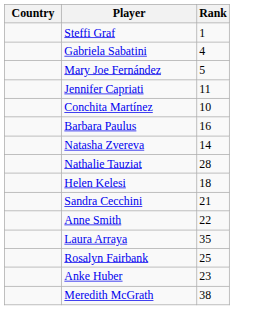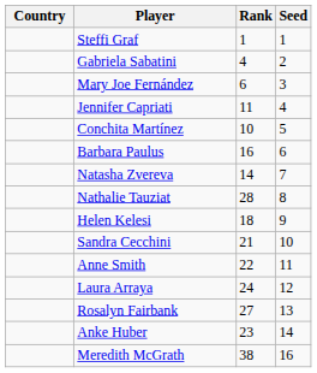 <table class="sortable wikitable">
 <tr>
 <th width="70">Country</th>
 <th width="175">Player</th>
 <th>Rank</th>
+<th>Seed</th>
 </tr>
 <tr>
 <td></td>
 <td><a href='#'>Steffi Graf</a></td>
+<td>1</td>
 <td>1</td>
 </tr>
 <tr>
 <td></td>
 <td><a href='#'>Gabriela Sabatini</a></td>
 <td>4</td>
+<td>2</td>
 </tr>
 <tr>
 <td></td>
 <td><a href='#'>Mary Joe Fernández</a></td>
-<td>5</td>
+<td>6</td>
+<td>3</td>
 </tr>
 <tr>
 <td></td>
 <td><a href='#'>Jennifer Capriati</a></td>
 <td>11</td>
+<td>4</td>
 </tr>
 <tr>
 <td></td>
 <td><a href='#'>Conchita Martínez</a></td>
 <td>10</td>
+<td>5</td>
 </tr>
 <tr>
 <td></td>
 <td><a href='#'>Barbara Paulus</a></td>
 <td>16</td>
+<td>6</td>
 </tr>
 <tr>
 <td></td>
 <td><a href='#'>Natasha Zvereva</a></td>
 <td>14</td>
+<td>7</td>
 </tr>
 <tr>
 <td></td>
 <td><a href='#'>Nathalie Tauziat</a></td>
 <td>28</td>
+<td>8</td>
 </tr>
 <tr>
 <td></td>
 <td><a href='#'>Helen Kelesi</a></td>
 <td>18</td>
+<td>9</td>
 </tr>
 <tr>
 <td></td>
 <td><a href='#'>Sandra Cecchini</a></td>
 <td>21</td>
+<td>10</td>
 </tr>
 <tr>
 <td></td>
 <td><a href='#'>Anne Smith</a></td>
 <td>22</td>
+<td>11</td>
 </tr>
 <tr>
 <td></td>
 <td><a href='#'>Laura Arraya</a></td>
-<td>35</td>
+<td>24</td>
+<td>12</td>
 </tr>
 <tr>
 <td></td>
 <td><a href='#'>Rosalyn Fairbank</a></td>
-<td>25</td>
+<td>27</td>
+<td>13</td>
 </tr>
 <tr>
 <td></td>
 <td><a href='#'>Anke Huber</a></td>
 <td>23</td>
+<td>14</td>
 </tr>
 <tr>
 <td></td>
 <td><a href='#'>Meredith McGrath</a></td>
 <td>38</td>
+<td>16</td>
 </tr>
 </table>
